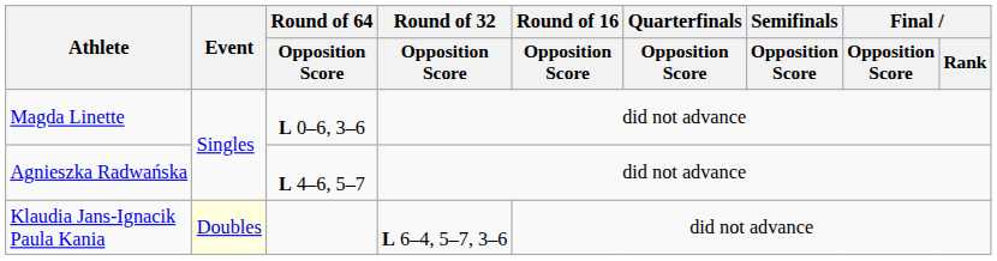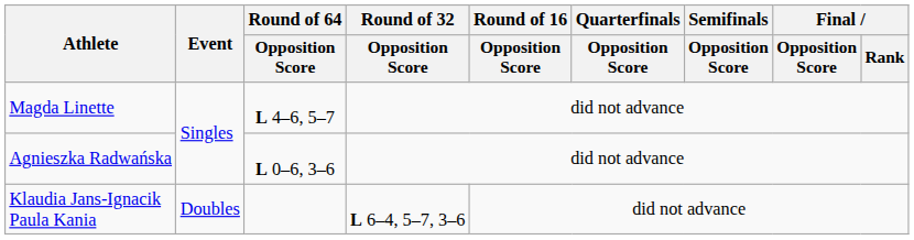 <table class=wikitable style="font-size:90%">
 <tr>
 <th rowspan="2">Athlete</th>
 <th rowspan="2">Event</th>
 <th>Round of 64</th>
 <th>Round of 32</th>
 <th>Round of 16</th>
 <th>Quarterfinals</th>
 <th>Semifinals</th>
 <th colspan=2>Final / </th>
 </tr>
 <tr style="font-size:95%">
 <th>Opposition<br>Score</th>
 <th>Opposition<br>Score</th>
 <th>Opposition<br>Score</th>
 <th>Opposition<br>Score</th>
 <th>Opposition<br>Score</th>
 <th>Opposition<br>Score</th>
 <th>Rank</th>
 </tr>
 <tr align=center>
 <td align=left><a href='#'>Magda Linette</a></td>
 <td align=left rowspan=2><a href='#'>Singles</a></td>
+<td><br><strong>L</strong> 4–6, 5–7</td>
+<td colspan=6>did not advance</td>
+</tr>
+<tr align=center>
+<td align=left><a href='#'>Agnieszka Radwańska</a></td>
 <td><br><strong>L</strong> 0–6, 3–6</td>
 <td colspan=6>did not advance</td>
 </tr>
 <tr align=center>
-<td align=left><a href='#'>Agnieszka Radwańska</a></td>
-<td><br><strong>L</strong> 4–6, 5–7</td>
-<td colspan=6>did not advance</td>
-</tr>
-<tr align=center>
 <td align=left><a href='#'>Klaudia Jans-Ignacik</a><br><a href='#'>Paula Kania</a></td>
-<td align=left style="background: lightyellow;"><a href='#'>Doubles</a></td>
+<td align=left><a href='#'>Doubles</a></td>
 <td></td>
 <td><br><strong>L</strong> 6–4, 5–7, 3–6</td>
 <td colspan=6>did not advance</td>
 </tr>
 </table>
